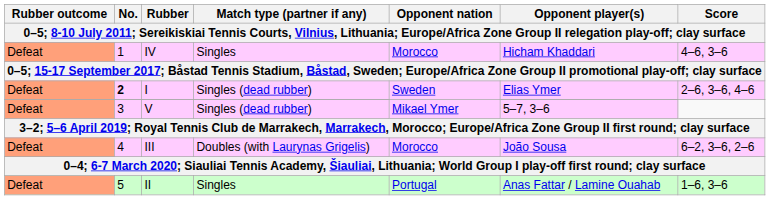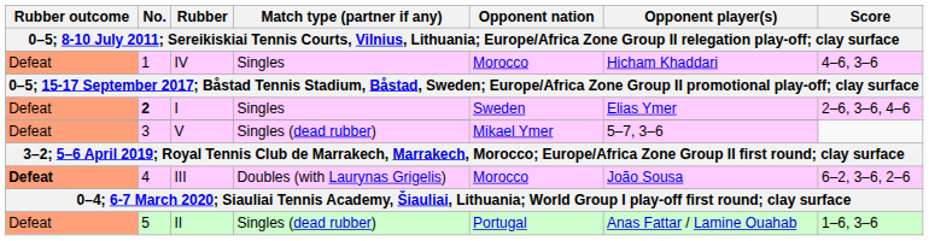 <table class=wikitable>
 <tr>
 <th>Rubber outcome</th>
 <th>No.</th>
 <th>Rubber</th>
 <th>Match type (partner if any)</th>
 <th>Opponent nation</th>
 <th>Opponent player(s)</th>
 <th>Score</th>
 </tr>
 <tr>
 <th colspan=7>0–5; <a href='#'>8-10 July 2011</a>; Sereikiskiai Tennis Courts, <a href='#'>Vilnius</a>, Lithuania; Europe/Africa Zone Group II relegation play-off; clay surface</th>
 </tr>
 <tr bgcolor=#FFCCFF>
 <td bgcolor=FFA07A>Defeat</td>
 <td>1</td>
 <td>IV</td>
 <td>Singles</td>
 <td> <a href='#'>Morocco</a></td>
 <td><a href='#'>Hicham Khaddari</a></td>
 <td>4–6, 3–6</td>
 </tr>
 <tr>
 <th colspan=7>0–5; <a href='#'>15-17 September 2017</a>; Båstad Tennis Stadium, <a href='#'>Båstad</a>, Sweden; Europe/Africa Zone Group II promotional play-off; clay surface</th>
 </tr>
 <tr bgcolor=#FFCCFF>
 <td bgcolor=FFA07A>Defeat</td>
 <td><strong>2</strong></td>
 <td>I</td>
-<td>Singles (<a href='#'>dead rubber</a>)</td>
+<td>Singles</td>
 <td rowspan=2> <a href='#'>Sweden</a></td>
 <td><a href='#'>Elias Ymer</a></td>
 <td>2–6, 3–6, 4–6</td>
 </tr>
 <tr>
 </tr>
 <tr bgcolor=#FFCCFF>
 <td bgcolor=FFA07A>Defeat</td>
 <td>3</td>
 <td>V</td>
 <td>Singles (<a href='#'>dead rubber</a>)</td>
 <td><a href='#'>Mikael Ymer</a></td>
 <td>5–7, 3–6</td>
 </tr>
 <tr>
 <th colspan=7>3–2; <a href='#'>5–6 April 2019</a>; Royal Tennis Club de Marrakech, <a href='#'>Marrakech</a>, Morocco; Europe/Africa Zone Group II first round; clay surface</th>
 </tr>
 <tr bgcolor=#FFCCFF>
-<td bgcolor=FFA07A>Defeat</td>
+<td bgcolor=FFA07A><strong>Defeat</strong></td>
 <td>4</td>
 <td>III</td>
 <td>Doubles (with <a href='#'>Laurynas Grigelis</a>)</td>
 <td> <a href='#'>Morocco</a></td>
 <td><a href='#'>João Sousa</a></td>
 <td>6–2, 3–6, 2–6</td>
 </tr>
 <tr>
 <th colspan=7>0–4; <a href='#'>6-7 March 2020</a>; Siauliai Tennis Academy, <a href='#'>Šiauliai</a>, Lithuania; World Group I play-off first round; clay surface</th>
 </tr>
 <tr bgcolor=#CCFFCC>
 <td bgcolor=FFA07A>Defeat</td>
 <td>5</td>
 <td>II</td>
-<td>Singles</td>
+<td>Singles (<a href='#'>dead rubber</a>)</td>
 <td> <a href='#'>Portugal</a></td>
 <td><a href='#'>Anas Fattar</a> / <a href='#'>Lamine Ouahab</a></td>
 <td>1–6, 3–6</td>
 </tr>
 </table>
